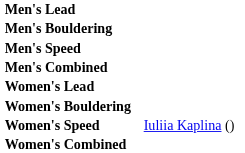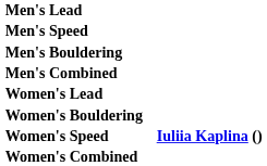 <table>
 <tr>
 <th scope=row style="text-align:left" width=150>Men's Lead</th>
 <td></td>
 <td></td>
 <td></td>
 </tr>
 <tr>
-<th scope=row style="text-align:left">Men's Bouldering</th>
+<th scope=row style="text-align:left">Men's Speed</th>
 <td></td>
 <td></td>
 <td></td>
 </tr>
 <tr>
-<th scope=row style="text-align:left">Men's Speed</th>
+<th scope=row style="text-align:left">Men's Bouldering</th>
 <td></td>
 <td></td>
 <td></td>
 </tr>
 <tr>
 <th scope=row style="text-align:left">Men's Combined</th>
 <td></td>
 <td></td>
 <td></td>
 </tr>
 <tr>
 <th scope=row style="text-align:left">Women's Lead</th>
 <td></td>
 <td></td>
 <td></td>
 </tr>
 <tr>
 <th scope=row style="text-align:left">Women's Bouldering</th>
 <td></td>
 <td></td>
 <td></td>
 </tr>
 <tr>
 <th scope=row style="text-align:left">Women's Speed</th>
 <td></td>
-<td> <a href='#'>Iuliia Kaplina</a> ()</td>
+<td><strong> <a href='#'>Iuliia Kaplina</a> ()</strong></td>
 <td></td>
 </tr>
 <tr>
 <th scope=row style="text-align:left">Women's Combined</th>
 <td></td>
 <td></td>
 <td></td>
 </tr>
 </table>
